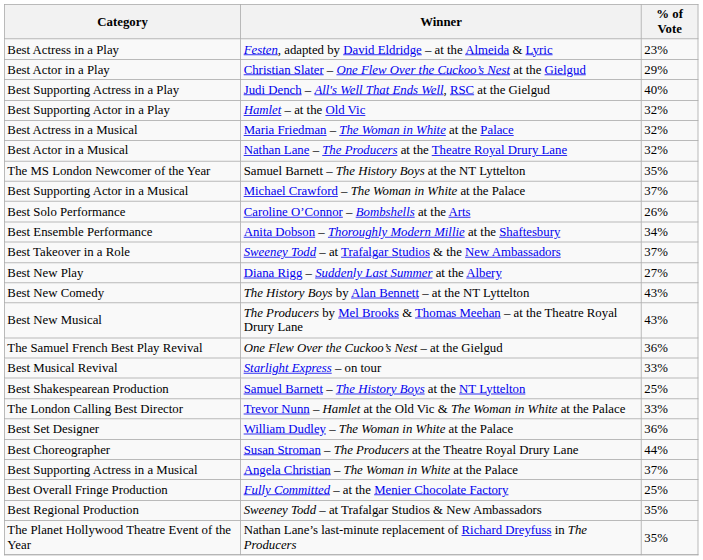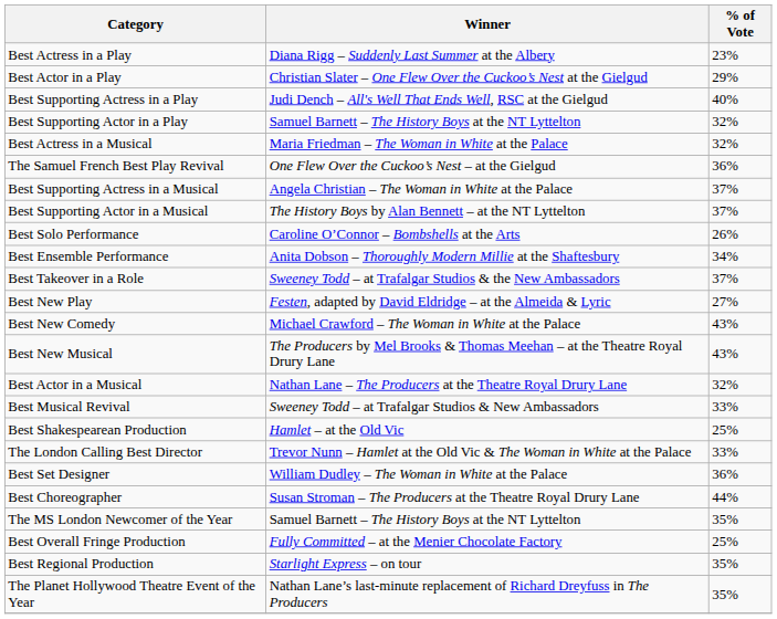 <table class="wikitable">
 <tr>
 <th>Category</th>
 <th>Winner</th>
 <th>% of Vote</th>
 </tr>
 <tr>
 <td>Best Actress in a Play</td>
-<td><em><a href='#'>Festen</a></em>, adapted by <a href='#'>David Eldridge</a> – at the <a href='#'>Almeida</a> & <a href='#'>Lyric</a></td>
+<td><a href='#'>Diana Rigg</a> – <em><a href='#'>Suddenly Last Summer</a></em> at the <a href='#'>Albery</a></td>
 <td>23%</td>
 </tr>
 <tr>
 <td>Best Actor in a Play</td>
 <td><a href='#'>Christian Slater</a> – <em><a href='#'>One Flew Over the Cuckoo’s Nest</a></em> at the <a href='#'>Gielgud</a></td>
 <td>29%</td>
 </tr>
 <tr>
 <td>Best Supporting Actress in a Play</td>
 <td><a href='#'>Judi Dench</a> – <em><a href='#'>All's Well That Ends Well</a></em>, <a href='#'>RSC</a> at the Gielgud</td>
 <td>40%</td>
 </tr>
 <tr>
 <td>Best Supporting Actor in a Play</td>
-<td><em><a href='#'>Hamlet</a></em> – at the <a href='#'>Old Vic</a></td>
+<td><a href='#'>Samuel Barnett</a> – <em><a href='#'>The History Boys</a></em> at the <a href='#'>NT Lyttelton</a></td>
 <td>32%</td>
 </tr>
 <tr>
 <td>Best Actress in a Musical</td>
 <td><a href='#'>Maria Friedman</a> – <em><a href='#'>The Woman in White</a></em> at the <a href='#'>Palace</a></td>
 <td>32%</td>
 </tr>
 <tr>
-<td>Best Actor in a Musical</td>
-<td><a href='#'>Nathan Lane</a> – <em><a href='#'>The Producers</a></em> at the <a href='#'>Theatre Royal Drury Lane</a></td>
-<td>32%</td>
+<td>The Samuel French Best Play Revival</td>
+<td><em>One Flew Over the Cuckoo’s Nest</em> – at the Gielgud</td>
+<td>36%</td>
 </tr>
 <tr>
-<td>The MS London Newcomer of the Year</td>
-<td>Samuel Barnett – <em>The History Boys</em> at the NT Lyttelton</td>
-<td>35%</td>
+<td>Best Supporting Actress in a Musical</td>
+<td><a href='#'>Angela Christian</a> – <em>The Woman in White</em> at the Palace</td>
+<td>37%</td>
 </tr>
 <tr>
 <td>Best Supporting Actor in a Musical</td>
-<td><a href='#'>Michael Crawford</a> – <em>The Woman in White</em> at the Palace</td>
+<td><em>The History Boys</em> by <a href='#'>Alan Bennett</a> – at the NT Lyttelton</td>
 <td>37%</td>
 </tr>
 <tr>
 <td>Best Solo Performance</td>
 <td><a href='#'>Caroline O’Connor</a> – <em><a href='#'>Bombshells</a></em> at the <a href='#'>Arts</a></td>
 <td>26%</td>
 </tr>
 <tr>
 <td>Best Ensemble Performance</td>
 <td><a href='#'>Anita Dobson</a> – <em><a href='#'>Thoroughly Modern Millie</a></em> at the <a href='#'>Shaftesbury</a></td>
 <td>34%</td>
 </tr>
 <tr>
 <td>Best Takeover in a Role</td>
 <td><em><a href='#'>Sweeney Todd</a></em> – at <a href='#'>Trafalgar Studios</a> & the <a href='#'>New Ambassadors</a></td>
 <td>37%</td>
 </tr>
 <tr>
 <td>Best New Play</td>
-<td><a href='#'>Diana Rigg</a> – <em><a href='#'>Suddenly Last Summer</a></em> at the <a href='#'>Albery</a></td>
+<td><em><a href='#'>Festen</a></em>, adapted by <a href='#'>David Eldridge</a> – at the <a href='#'>Almeida</a> & <a href='#'>Lyric</a></td>
 <td>27%</td>
 </tr>
 <tr>
 <td>Best New Comedy</td>
-<td><em>The History Boys</em> by <a href='#'>Alan Bennett</a> – at the NT Lyttelton</td>
+<td><a href='#'>Michael Crawford</a> – <em>The Woman in White</em> at the Palace</td>
 <td>43%</td>
 </tr>
 <tr>
 <td>Best New Musical</td>
 <td><em>The Producers</em> by <a href='#'>Mel Brooks</a> & <a href='#'>Thomas Meehan</a> – at the Theatre Royal Drury Lane</td>
 <td>43%</td>
 </tr>
 <tr>
-<td>The Samuel French Best Play Revival</td>
-<td><em>One Flew Over the Cuckoo’s Nest</em> – at the Gielgud</td>
-<td>36%</td>
+<td>Best Actor in a Musical</td>
+<td><a href='#'>Nathan Lane</a> – <em><a href='#'>The Producers</a></em> at the <a href='#'>Theatre Royal Drury Lane</a></td>
+<td>32%</td>
 </tr>
 <tr>
 <td>Best Musical Revival</td>
-<td><em><a href='#'>Starlight Express</a></em> – on tour</td>
+<td><em>Sweeney Todd</em> – at Trafalgar Studios & New Ambassadors</td>
 <td>33%</td>
 </tr>
 <tr>
 <td>Best Shakespearean Production</td>
-<td><a href='#'>Samuel Barnett</a> – <em><a href='#'>The History Boys</a></em> at the <a href='#'>NT Lyttelton</a></td>
+<td><em><a href='#'>Hamlet</a></em> – at the <a href='#'>Old Vic</a></td>
 <td>25%</td>
 </tr>
 <tr>
 <td>The London Calling Best Director</td>
 <td><a href='#'>Trevor Nunn</a> – <em>Hamlet</em> at the Old Vic & <em>The Woman in White</em> at the Palace</td>
 <td>33%</td>
 </tr>
 <tr>
 <td>Best Set Designer</td>
 <td><a href='#'>William Dudley</a> – <em>The Woman in White</em> at the Palace</td>
 <td>36%</td>
 </tr>
 <tr>
 <td>Best Choreographer</td>
 <td><a href='#'>Susan Stroman</a> – <em>The Producers</em> at the Theatre Royal Drury Lane</td>
 <td>44%</td>
 </tr>
 <tr>
-<td>Best Supporting Actress in a Musical</td>
-<td><a href='#'>Angela Christian</a> – <em>The Woman in White</em> at the Palace</td>
-<td>37%</td>
+<td>The MS London Newcomer of the Year</td>
+<td>Samuel Barnett – <em>The History Boys</em> at the NT Lyttelton</td>
+<td>35%</td>
 </tr>
 <tr>
 <td>Best Overall Fringe Production</td>
 <td><em><a href='#'>Fully Committed</a></em> – at the <a href='#'>Menier Chocolate Factory</a></td>
 <td>25%</td>
 </tr>
 <tr>
 <td>Best Regional Production</td>
-<td><em>Sweeney Todd</em> – at Trafalgar Studios & New Ambassadors</td>
+<td><em><a href='#'>Starlight Express</a></em> – on tour</td>
 <td>35%</td>
 </tr>
 <tr>
 <td>The Planet Hollywood Theatre Event of the Year</td>
 <td>Nathan Lane’s last-minute replacement of <a href='#'>Richard Dreyfuss</a> in <em>The Producers</em></td>
 <td>35%</td>
 </tr>
 <tr>
 </tr>
 </table>
